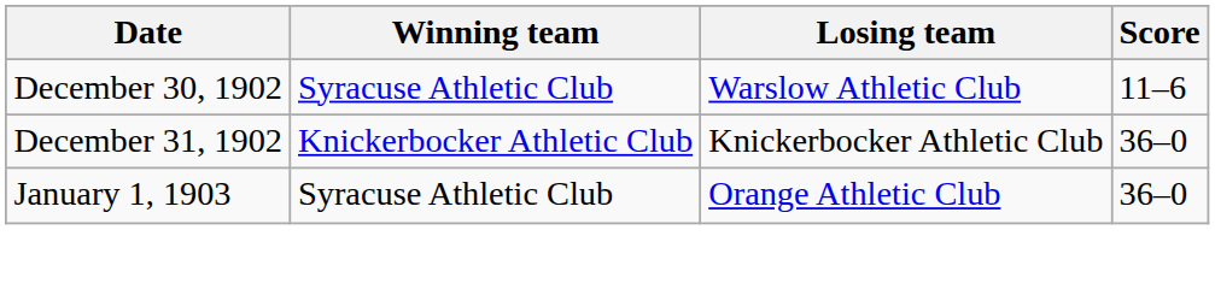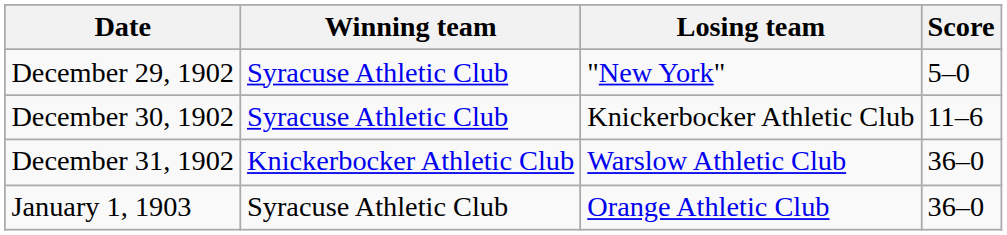 <table class="wikitable">
 <tr>
 <th>Date</th>
 <th>Winning team</th>
 <th>Losing team</th>
 <th>Score</th>
 </tr>
 <tr>
+<td>December 29, 1902</td>
+<td><a href='#'>Syracuse Athletic Club</a></td>
+<td>"<a href='#'>New York</a>"</td>
+<td>5–0</td>
+</tr>
+<tr>
 <td>December 30, 1902</td>
 <td><a href='#'>Syracuse Athletic Club</a></td>
-<td><a href='#'>Warslow Athletic Club</a></td>
+<td>Knickerbocker Athletic Club</td>
 <td>11–6</td>
 </tr>
 <tr>
 <td>December 31, 1902</td>
 <td><a href='#'>Knickerbocker Athletic Club</a></td>
-<td>Knickerbocker Athletic Club</td>
+<td><a href='#'>Warslow Athletic Club</a></td>
 <td>36–0</td>
 </tr>
 <tr>
 <td>January 1, 1903</td>
 <td>Syracuse Athletic Club</td>
 <td><a href='#'>Orange Athletic Club</a></td>
 <td>36–0</td>
 </tr>
 </table>
